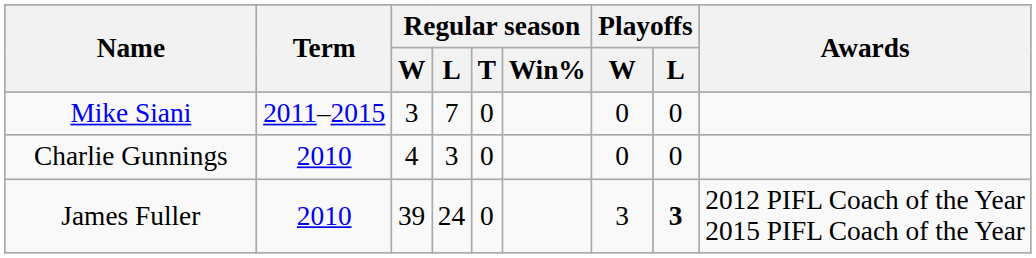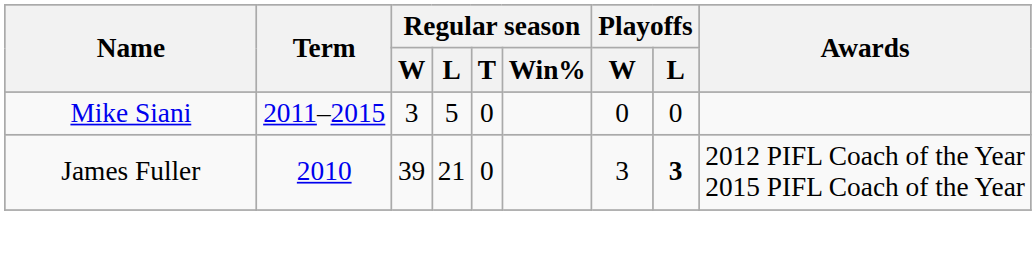 <table class="wikitable">
 <tr>
 <th rowspan="2" style="width:140px;">Name</th>
 <th rowspan="2">Term</th>
 <th colspan="4">Regular season</th>
 <th colspan="2">Playoffs</th>
 <th rowspan="2">Awards</th>
 </tr>
 <tr>
 <th>W</th>
 <th>L</th>
 <th>T</th>
 <th>Win%</th>
 <th>W</th>
 <th>L</th>
 </tr>
 <tr>
 <td style="text-align:center;"><a href='#'>Mike Siani</a></td>
 <td style="text-align:center;"><a href='#'>2011</a>–<a href='#'>2015</a></td>
 <td style="text-align:center;">3</td>
-<td style="text-align:center;">7</td>
-<td style="text-align:center;">0</td>
-<td style="text-align:center;"></td>
-<td style="text-align:center;">0</td>
-<td style="text-align:center;">0</td>
-<td style="text-align:center;"></td>
-</tr>
-<tr>
-<td style="text-align:center;">Charlie Gunnings</td>
-<td style="text-align:center;"><a href='#'>2010</a></td>
-<td style="text-align:center;">4</td>
-<td style="text-align:center;">3</td>
+<td style="text-align:center;">5</td>
 <td style="text-align:center;">0</td>
 <td style="text-align:center;"></td>
 <td style="text-align:center;">0</td>
 <td style="text-align:center;">0</td>
 <td style="text-align:center;"></td>
 </tr>
 <tr>
 <td style="text-align:center;">James Fuller</td>
 <td style="text-align:center;"><a href='#'>2010</a></td>
 <td style="text-align:center;">39</td>
-<td style="text-align:center;">24</td>
+<td style="text-align:center;">21</td>
 <td style="text-align:center;">0</td>
 <td style="text-align:center;"></td>
 <td style="text-align:center;">3</td>
 <td style="text-align:center;"><strong>3</strong></td>
 <td style="text-align:center;">2012 PIFL Coach of the Year<br>2015 PIFL Coach of the Year</td>
 </tr>
 </table>
